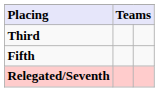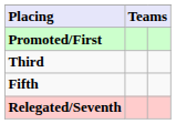 <table class=wikitable>
 <tr>
 </tr>
 <tr style="background: #E6E6FA;">
 <td><strong>Placing</strong></td>
 <td colspan=2 style="text-align:center"><strong>Teams</strong></td>
+</tr>
+<tr style="background: #ccffcc;">
+<td><strong>Promoted/First</strong></td>
+<td><strong></strong></td>
+<td><strong></strong></td>
 </tr>
 <tr>
 <td><strong>Third</strong></td>
 <td></td>
 <td></td>
 </tr>
 <tr>
 <td><strong>Fifth</strong></td>
 <td></td>
 <td></td>
 </tr>
 <tr style="background: #ffcccc;">
 <td><strong>Relegated/Seventh</strong></td>
 <td><em></em></td>
 <td><em></em></td>
 </tr>
 </table>
